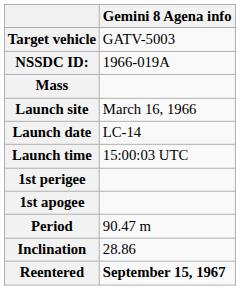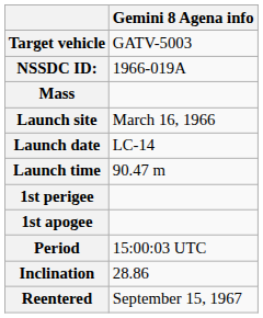 <table class="wikitable plainrowheaders">
 <tr>
 <th scope="col"></th>
 <th scope="col">Gemini 8 Agena info</th>
 </tr>
 <tr>
 <th scope="row">Target vehicle</th>
 <td>GATV-5003</td>
 </tr>
 <tr>
 <th scope="row">NSSDC ID:</th>
 <td>1966-019A</td>
 </tr>
 <tr>
 <th scope="row">Mass</th>
 <td></td>
 </tr>
 <tr>
 <th scope="row">Launch site</th>
 <td>March 16, 1966</td>
 </tr>
 <tr>
 <th scope="row">Launch date</th>
 <td>LC-14</td>
 </tr>
 <tr>
 <th scope="row">Launch time</th>
-<td>15:00:03 UTC</td>
+<td>90.47 m</td>
 </tr>
 <tr>
 <th scope="row">1st perigee</th>
 <td></td>
 </tr>
 <tr>
 <th scope="row">1st apogee</th>
 <td></td>
 </tr>
 <tr>
 <th scope="row">Period</th>
-<td>90.47 m</td>
+<td>15:00:03 UTC</td>
 </tr>
 <tr>
 <th scope="row">Inclination</th>
 <td>28.86</td>
 </tr>
 <tr>
 <th scope="row">Reentered</th>
-<td><strong>September 15, 1967</strong></td>
+<td>September 15, 1967</td>
 </tr>
 </table>
